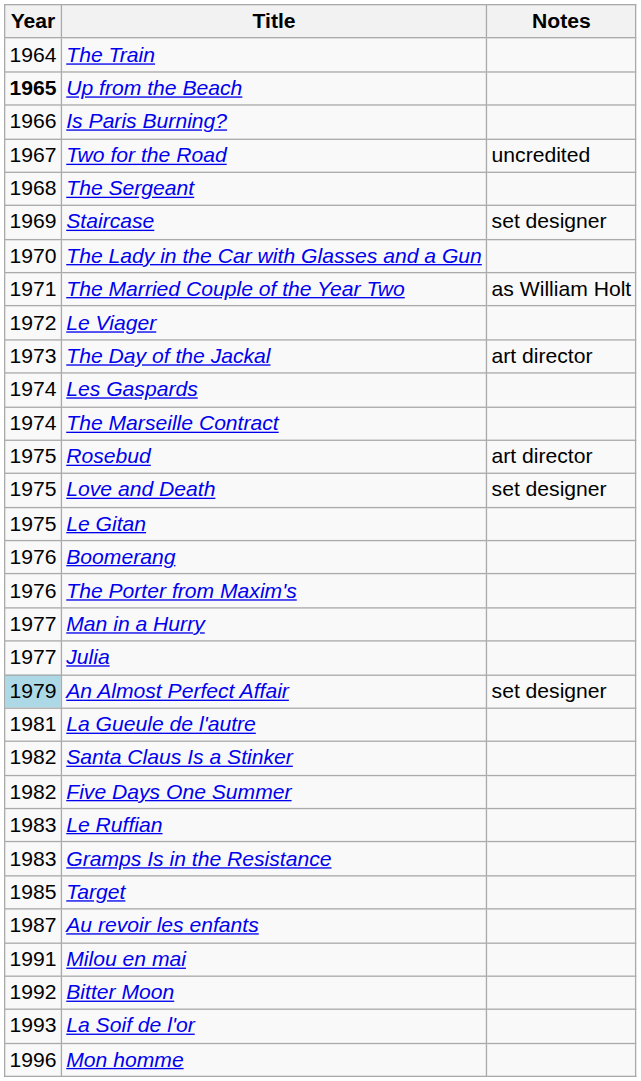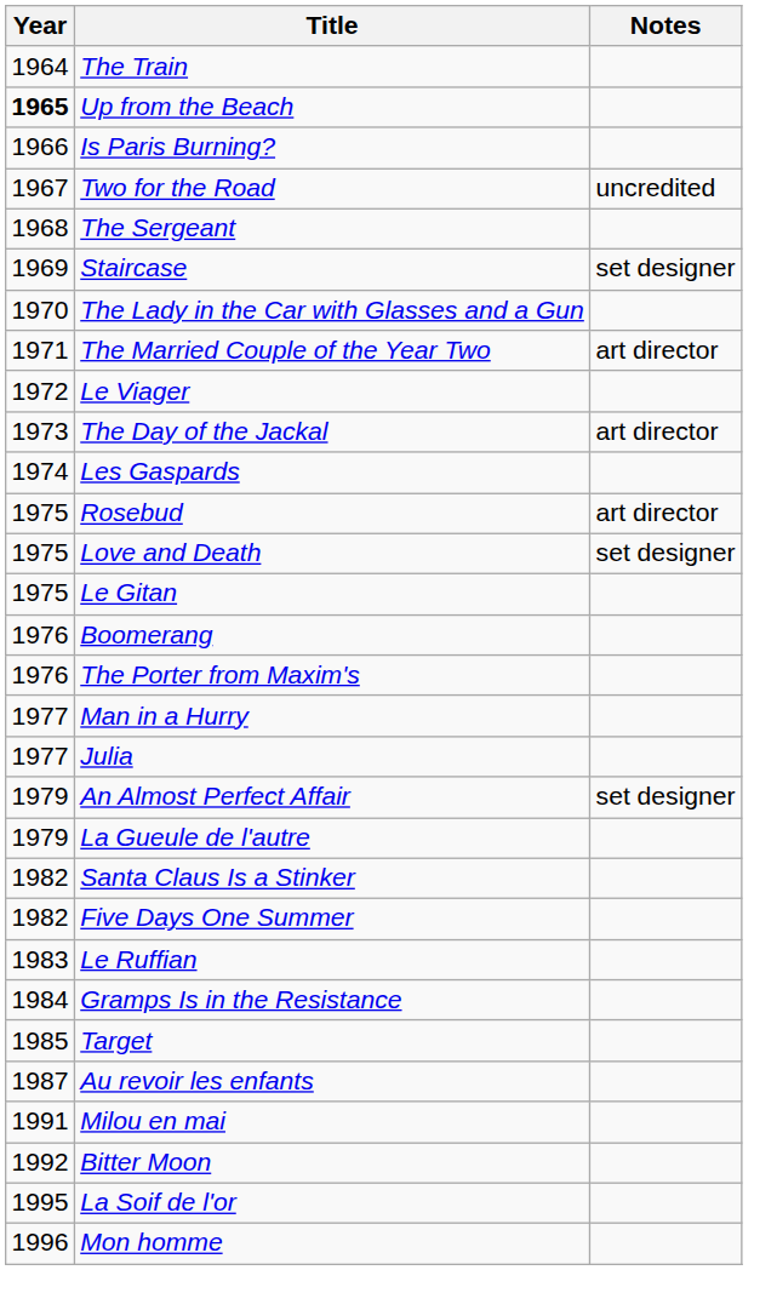 <table class="wikitable">
 <tr>
 <th>Year</th>
 <th>Title</th>
 <th>Notes</th>
 </tr>
 <tr>
 <td>1964</td>
 <td><em><a href='#'>The Train</a></em></td>
 <td></td>
 </tr>
 <tr>
 <td><strong>1965</strong></td>
 <td><em><a href='#'>Up from the Beach</a></em></td>
 <td></td>
 </tr>
 <tr>
 <td>1966</td>
 <td><em><a href='#'>Is Paris Burning?</a></em></td>
 <td></td>
 </tr>
 <tr>
 <td>1967</td>
 <td><em><a href='#'>Two for the Road</a></em></td>
 <td>uncredited</td>
 </tr>
 <tr>
 <td>1968</td>
 <td><em><a href='#'>The Sergeant</a></em></td>
 <td></td>
 </tr>
 <tr>
 <td>1969</td>
 <td><em><a href='#'>Staircase</a></em></td>
 <td>set designer</td>
 </tr>
 <tr>
 <td>1970</td>
 <td><em><a href='#'>The Lady in the Car with Glasses and a Gun</a></em></td>
 <td></td>
 </tr>
 <tr>
 <td>1971</td>
 <td><em><a href='#'>The Married Couple of the Year Two</a></em></td>
-<td>as William Holt</td>
+<td>art director</td>
 </tr>
 <tr>
 <td>1972</td>
 <td><em><a href='#'>Le Viager</a></em></td>
 <td></td>
 </tr>
 <tr>
 <td>1973</td>
 <td><em><a href='#'>The Day of the Jackal</a></em></td>
 <td>art director</td>
 </tr>
 <tr>
 <td>1974</td>
 <td><em><a href='#'>Les Gaspards</a></em></td>
-<td></td>
-</tr>
-<tr>
-<td>1974</td>
-<td><em><a href='#'>The Marseille Contract</a></em></td>
 <td></td>
 </tr>
 <tr>
 <td>1975</td>
 <td><em><a href='#'>Rosebud</a></em></td>
 <td>art director</td>
 </tr>
 <tr>
 <td>1975</td>
 <td><em><a href='#'>Love and Death</a></em></td>
 <td>set designer</td>
 </tr>
 <tr>
 <td>1975</td>
 <td><em><a href='#'>Le Gitan</a></em></td>
 <td></td>
 </tr>
 <tr>
 <td>1976</td>
 <td><em><a href='#'>Boomerang</a></em></td>
 <td></td>
 </tr>
 <tr>
 <td>1976</td>
 <td><em><a href='#'>The Porter from Maxim's</a></em></td>
 <td></td>
 </tr>
 <tr>
 <td>1977</td>
 <td><em><a href='#'>Man in a Hurry</a></em></td>
 <td></td>
 </tr>
 <tr>
 <td>1977</td>
 <td><em><a href='#'>Julia</a></em></td>
 <td></td>
 </tr>
 <tr>
-<td style="background: lightblue;">1979</td>
+<td>1979</td>
 <td><em><a href='#'>An Almost Perfect Affair</a></em></td>
 <td>set designer</td>
 </tr>
 <tr>
-<td>1981</td>
+<td>1979</td>
 <td><em><a href='#'>La Gueule de l'autre</a></em></td>
 <td></td>
 </tr>
 <tr>
 <td>1982</td>
 <td><em><a href='#'>Santa Claus Is a Stinker</a></em></td>
 <td></td>
 </tr>
 <tr>
 <td>1982</td>
 <td><em><a href='#'>Five Days One Summer</a></em></td>
 <td></td>
 </tr>
 <tr>
 <td>1983</td>
 <td><em><a href='#'>Le Ruffian</a></em></td>
 <td></td>
 </tr>
 <tr>
-<td>1983</td>
+<td>1984</td>
 <td><em><a href='#'>Gramps Is in the Resistance</a></em></td>
 <td></td>
 </tr>
 <tr>
 <td>1985</td>
 <td><em><a href='#'>Target</a></em></td>
 <td></td>
 </tr>
 <tr>
 <td>1987</td>
 <td><em><a href='#'>Au revoir les enfants</a></em></td>
 <td></td>
 </tr>
 <tr>
 <td>1991</td>
 <td><em><a href='#'>Milou en mai</a></em></td>
 <td></td>
 </tr>
 <tr>
 <td>1992</td>
 <td><em><a href='#'>Bitter Moon</a></em></td>
 <td></td>
 </tr>
 <tr>
-<td>1993</td>
+<td>1995</td>
 <td><em><a href='#'>La Soif de l'or</a></em></td>
 <td></td>
 </tr>
 <tr>
 <td>1996</td>
 <td><em><a href='#'>Mon homme</a></em></td>
 <td></td>
 </tr>
 <tr>
 </tr>
 </table>
